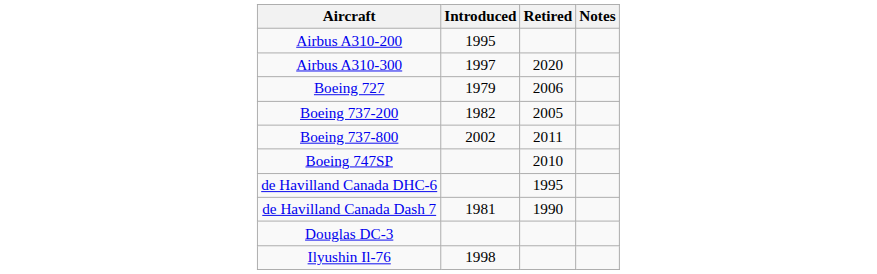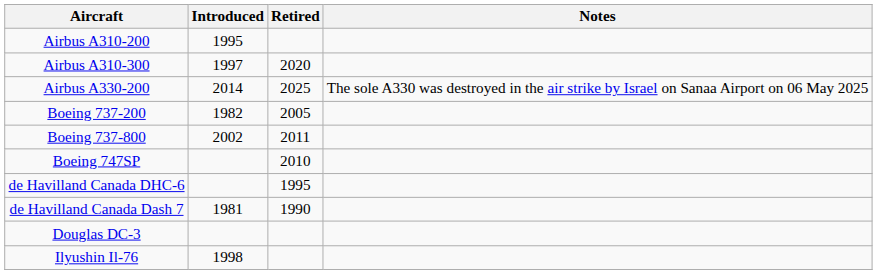 <table class="wikitable" style="border-collapse:collapse;text-align:center;margin:auto;">
 <tr>
 <th>Aircraft</th>
 <th>Introduced</th>
 <th>Retired</th>
 <th>Notes</th>
 </tr>
 <tr>
 <td><a href='#'>Airbus A310-200</a></td>
 <td>1995</td>
 <td></td>
 <td></td>
 </tr>
 <tr>
 <td><a href='#'>Airbus A310-300</a></td>
 <td>1997</td>
 <td>2020</td>
 <td></td>
 </tr>
 <tr>
-<td><a href='#'>Boeing 727</a></td>
-<td>1979</td>
-<td>2006</td>
-<td></td>
+<td><a href='#'>Airbus A330-200</a></td>
+<td>2014</td>
+<td>2025</td>
+<td>The sole A330 was destroyed in the <a href='#'>air strike by Israel</a> on Sanaa Airport on 06 May 2025</td>
 </tr>
 <tr>
 <td><a href='#'>Boeing 737-200</a></td>
 <td>1982</td>
 <td>2005</td>
 <td></td>
 </tr>
 <tr>
 <td><a href='#'>Boeing 737-800</a></td>
 <td>2002</td>
 <td>2011</td>
 <td></td>
 </tr>
 <tr>
 <td><a href='#'>Boeing 747SP</a></td>
 <td></td>
 <td>2010</td>
 <td></td>
 </tr>
 <tr>
 <td><a href='#'>de Havilland Canada DHC-6</a></td>
 <td></td>
 <td>1995</td>
 <td></td>
 </tr>
 <tr>
 <td><a href='#'>de Havilland Canada Dash 7</a></td>
 <td>1981</td>
 <td>1990</td>
 <td></td>
 </tr>
 <tr>
 <td><a href='#'>Douglas DC-3</a></td>
 <td></td>
 <td></td>
 <td></td>
 </tr>
 <tr>
 <td><a href='#'>Ilyushin Il-76</a></td>
 <td>1998</td>
 <td></td>
 <td></td>
 </tr>
 </table>
